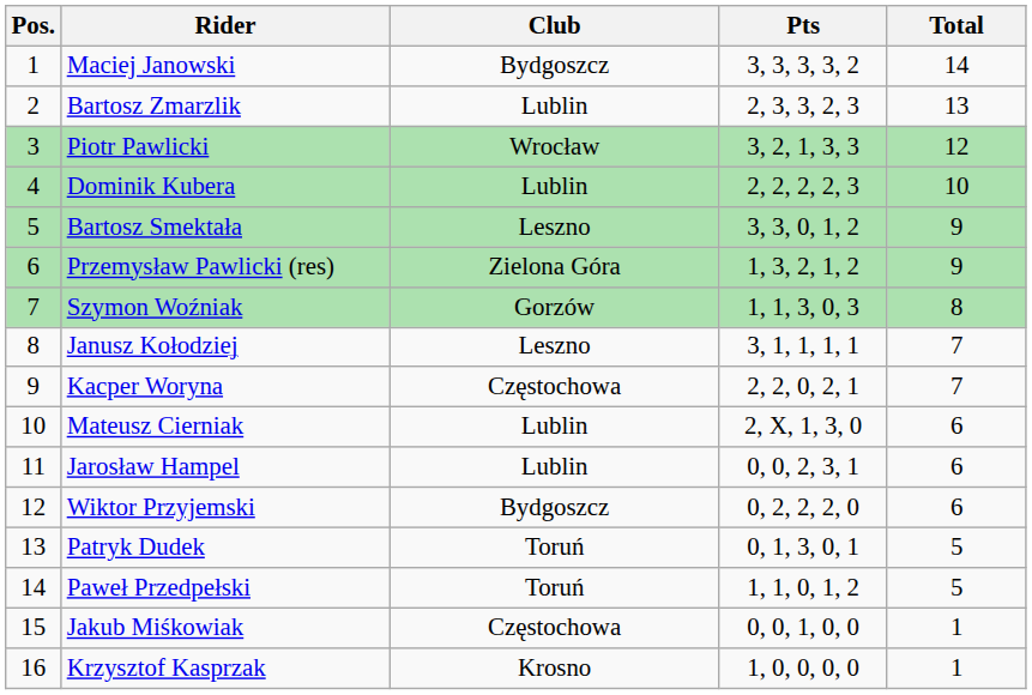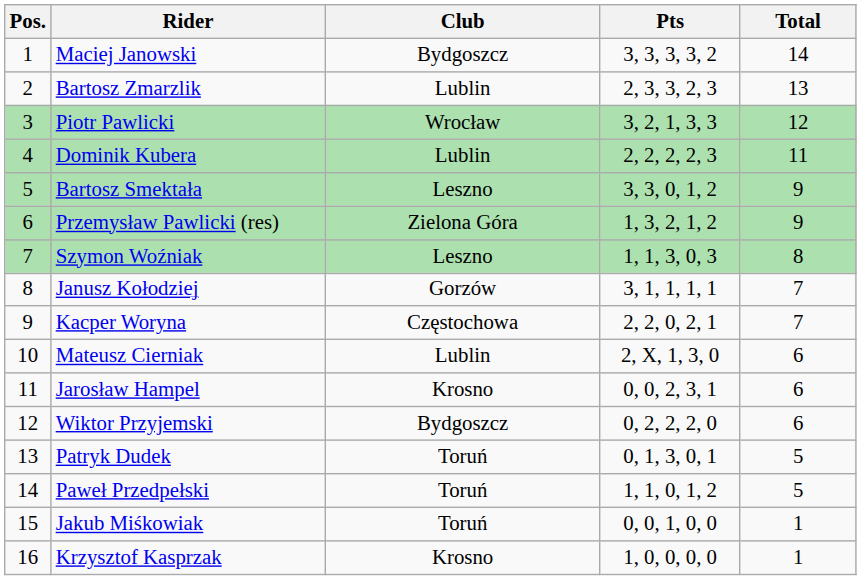 <table class=wikitable style="font-size:93%;">
 <tr>
 <th width=25px>Pos.</th>
 <th width=200px>Rider</th>
 <th width=200px>Club</th>
 <th width=100px>Pts</th>
 <th width=80px>Total</th>
 </tr>
 <tr align=center>
 <td>1</td>
 <td align=left><a href='#'>Maciej Janowski</a></td>
 <td>Bydgoszcz</td>
 <td>3, 3, 3, 3, 2</td>
 <td>14</td>
 </tr>
 <tr align=center>
 <td>2</td>
 <td align=left><a href='#'>Bartosz Zmarzlik</a></td>
 <td>Lublin</td>
 <td>2, 3, 3, 2, 3</td>
 <td>13</td>
 </tr>
 <tr align=center style="background:#ACE1AF;">
 <td>3</td>
 <td align=left><a href='#'>Piotr Pawlicki</a></td>
 <td>Wrocław</td>
 <td>3, 2, 1, 3, 3</td>
 <td>12</td>
 </tr>
 <tr align=center style="background:#ACE1AF;">
 <td>4</td>
 <td align=left><a href='#'>Dominik Kubera</a></td>
 <td>Lublin</td>
 <td>2, 2, 2, 2, 3</td>
-<td>10</td>
+<td>11</td>
 </tr>
 <tr align=center style="background:#ACE1AF;">
 <td>5</td>
 <td align=left><a href='#'>Bartosz Smektała</a></td>
 <td>Leszno</td>
 <td>3, 3, 0, 1, 2</td>
 <td>9</td>
 </tr>
 <tr align=center style="background:#ACE1AF;">
 <td>6</td>
 <td align=left><a href='#'>Przemysław Pawlicki</a> (res)</td>
 <td>Zielona Góra</td>
 <td>1, 3, 2, 1, 2</td>
 <td>9</td>
 </tr>
 <tr align=center style="background:#ACE1AF;">
 <td>7</td>
 <td align=left><a href='#'>Szymon Woźniak</a></td>
-<td>Gorzów</td>
+<td>Leszno</td>
 <td>1, 1, 3, 0, 3</td>
 <td>8</td>
 </tr>
 <tr align=center>
 <td>8</td>
 <td align=left><a href='#'>Janusz Kołodziej</a></td>
-<td>Leszno</td>
+<td>Gorzów</td>
 <td>3, 1, 1, 1, 1</td>
 <td>7</td>
 </tr>
 <tr align=center>
 <td>9</td>
 <td align=left><a href='#'>Kacper Woryna</a></td>
 <td>Częstochowa</td>
 <td>2, 2, 0, 2, 1</td>
 <td>7</td>
 </tr>
 <tr align=center>
 <td>10</td>
 <td align=left><a href='#'>Mateusz Cierniak</a></td>
 <td>Lublin</td>
 <td>2, X, 1, 3, 0</td>
 <td>6</td>
 </tr>
 <tr align=center>
 <td>11</td>
 <td align=left><a href='#'>Jarosław Hampel</a></td>
-<td>Lublin</td>
+<td>Krosno</td>
 <td>0, 0, 2, 3, 1</td>
 <td>6</td>
 </tr>
 <tr align=center>
 <td>12</td>
 <td align=left><a href='#'>Wiktor Przyjemski</a></td>
 <td>Bydgoszcz</td>
 <td>0, 2, 2, 2, 0</td>
 <td>6</td>
 </tr>
 <tr align=center>
 <td>13</td>
 <td align=left><a href='#'>Patryk Dudek</a></td>
 <td>Toruń</td>
 <td>0, 1, 3, 0, 1</td>
 <td>5</td>
 </tr>
 <tr align=center>
 <td>14</td>
 <td align=left><a href='#'>Paweł Przedpełski</a></td>
 <td>Toruń</td>
 <td>1, 1, 0, 1, 2</td>
 <td>5</td>
 </tr>
 <tr align=center>
 <td>15</td>
 <td align=left><a href='#'>Jakub Miśkowiak</a></td>
-<td>Częstochowa</td>
+<td>Toruń</td>
 <td>0, 0, 1, 0, 0</td>
 <td>1</td>
 </tr>
 <tr align=center>
 <td>16</td>
 <td align=left><a href='#'>Krzysztof Kasprzak</a></td>
 <td>Krosno</td>
 <td>1, 0, 0, 0, 0</td>
 <td>1</td>
 </tr>
 </table>
